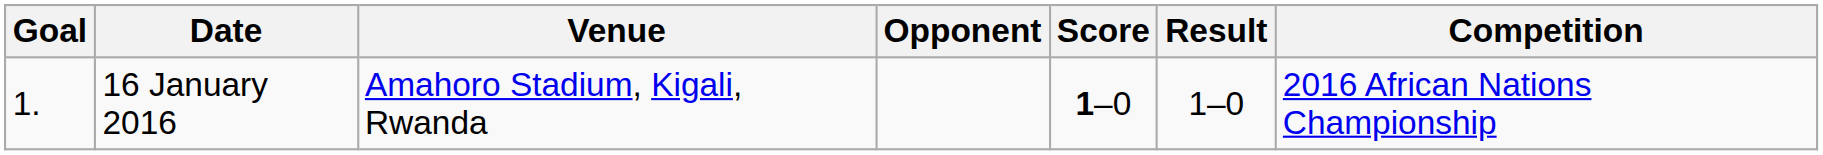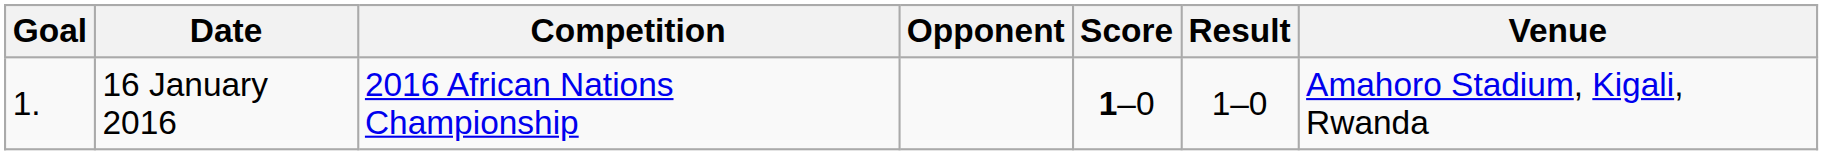 <table class="wikitable plainrowheaders sortable">
 <tr>
 <th>Goal</th>
 <th>Date</th>
-<th>Venue</th>
+<th>Competition</th>
 <th>Opponent</th>
 <th>Score</th>
 <th>Result</th>
-<th>Competition</th>
+<th>Venue</th>
 </tr>
 <tr>
 <td>1.</td>
 <td>16 January 2016</td>
-<td><a href='#'>Amahoro Stadium</a>, <a href='#'>Kigali</a>, Rwanda</td>
+<td><a href='#'>2016 African Nations Championship</a></td>
 <td></td>
 <td align=center><strong>1</strong>–0</td>
 <td align=center>1–0</td>
-<td><a href='#'>2016 African Nations Championship</a></td>
+<td><a href='#'>Amahoro Stadium</a>, <a href='#'>Kigali</a>, Rwanda</td>
 </tr>
 </table>
